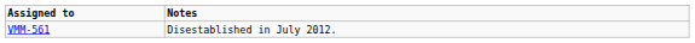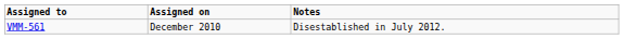 <table class="wikitable" style="width: 70%;">
 <tr>
 <td style="width: 200px;"><strong>Assigned to</strong></td>
+<td style="width: 200px;"><strong>Assigned on</strong></td>
 <td><strong>Notes</strong></td>
 </tr>
 <tr>
 <td><a href='#'>VMM-561</a></td>
+<td>December 2010</td>
 <td>Disestablished in July 2012.</td>
 </tr>
 </table>
